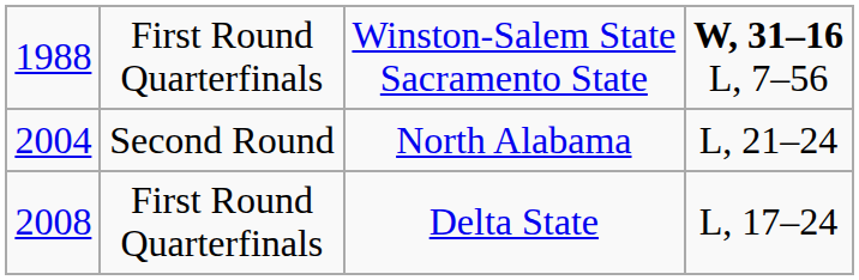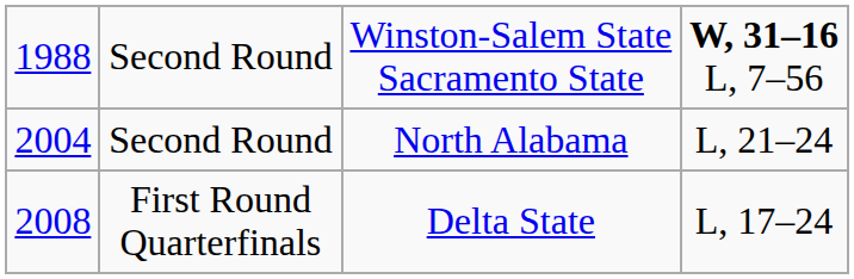 <table class="wikitable">
 <tr>
 </tr>
 <tr align="center">
 <td><a href='#'>1988</a></td>
-<td>First Round<br>Quarterfinals</td>
+<td>Second Round</td>
 <td><a href='#'>Winston-Salem State</a><br><a href='#'>Sacramento State</a></td>
 <td><strong>W, 31–16</strong><br>L, 7–56</td>
 </tr>
 <tr align="center">
 <td><a href='#'>2004</a></td>
 <td>Second Round</td>
 <td><a href='#'>North Alabama</a></td>
 <td>L, 21–24</td>
 </tr>
 <tr align="center">
 <td><a href='#'>2008</a></td>
 <td>First Round<br>Quarterfinals</td>
 <td><a href='#'>Delta State</a></td>
 <td>L, 17–24</td>
 </tr>
 </table>
